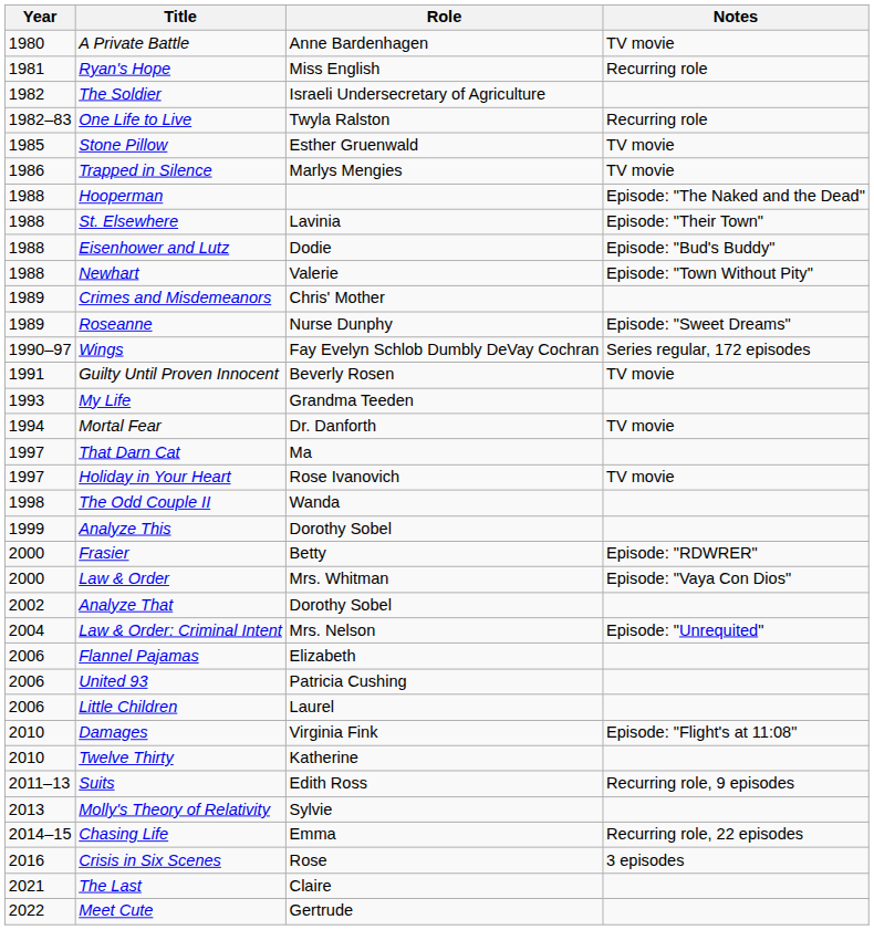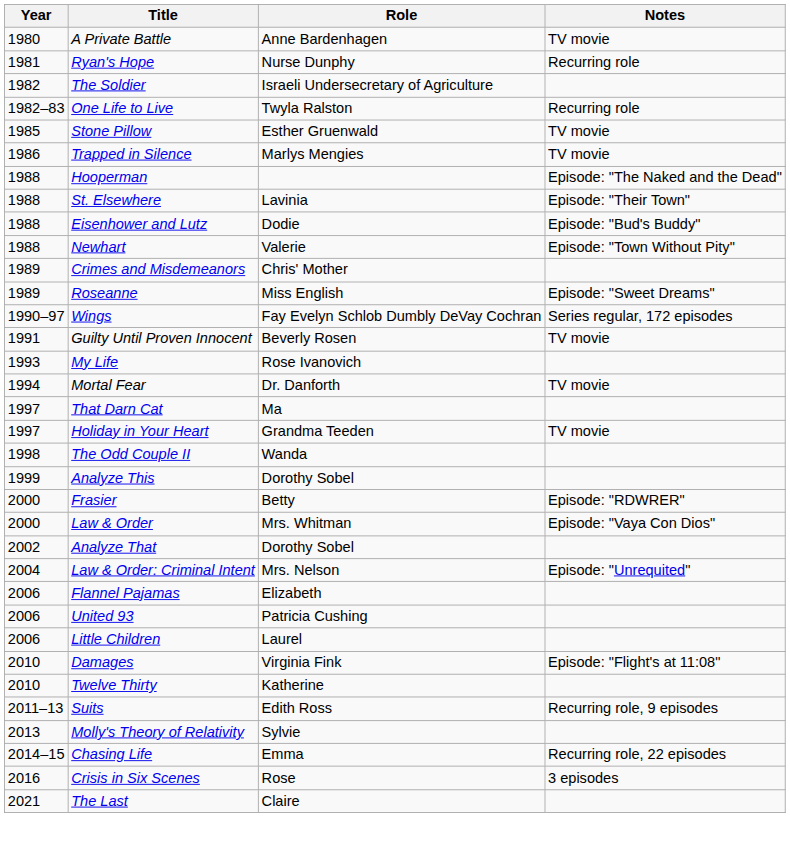 <table class="wikitable sortable">
 <tr>
 <th>Year</th>
 <th>Title</th>
 <th>Role</th>
 <th class="unsortable">Notes</th>
 </tr>
 <tr>
 <td>1980</td>
 <td><em>A Private Battle</em></td>
 <td>Anne Bardenhagen</td>
 <td>TV movie</td>
 </tr>
 <tr>
 <td>1981</td>
 <td><em><a href='#'>Ryan's Hope</a></em></td>
-<td>Miss English</td>
+<td>Nurse Dunphy</td>
 <td>Recurring role</td>
 </tr>
 <tr>
 <td>1982</td>
 <td><em><a href='#'>The Soldier</a></em></td>
 <td>Israeli Undersecretary of Agriculture</td>
 <td></td>
 </tr>
 <tr>
 <td>1982–83</td>
 <td><em><a href='#'>One Life to Live</a></em></td>
 <td>Twyla Ralston</td>
 <td>Recurring role</td>
 </tr>
 <tr>
 <td>1985</td>
 <td><em><a href='#'>Stone Pillow</a></em></td>
 <td>Esther Gruenwald</td>
 <td>TV movie</td>
 </tr>
 <tr>
 <td>1986</td>
 <td><em><a href='#'>Trapped in Silence</a></em></td>
 <td>Marlys Mengies</td>
 <td>TV movie</td>
 </tr>
 <tr>
 <td>1988</td>
 <td><em><a href='#'>Hooperman</a></em></td>
 <td></td>
 <td>Episode: "The Naked and the Dead"</td>
 </tr>
 <tr>
 <td>1988</td>
 <td><em><a href='#'>St. Elsewhere</a></em></td>
 <td>Lavinia</td>
 <td>Episode: "Their Town"</td>
 </tr>
 <tr>
 <td>1988</td>
 <td><em><a href='#'>Eisenhower and Lutz</a></em></td>
 <td>Dodie</td>
 <td>Episode: "Bud's Buddy"</td>
 </tr>
 <tr>
 <td>1988</td>
 <td><em><a href='#'>Newhart</a></em></td>
 <td>Valerie</td>
 <td>Episode: "Town Without Pity"</td>
 </tr>
 <tr>
 <td>1989</td>
 <td><em><a href='#'>Crimes and Misdemeanors</a></em></td>
 <td>Chris' Mother</td>
 <td></td>
 </tr>
 <tr>
 <td>1989</td>
 <td><em><a href='#'>Roseanne</a></em></td>
-<td>Nurse Dunphy</td>
+<td>Miss English</td>
 <td>Episode: "Sweet Dreams"</td>
 </tr>
 <tr>
 <td>1990–97</td>
 <td><em><a href='#'>Wings</a></em></td>
 <td>Fay Evelyn Schlob Dumbly DeVay Cochran</td>
 <td>Series regular, 172 episodes</td>
 </tr>
 <tr>
 <td>1991</td>
 <td><em>Guilty Until Proven Innocent</em></td>
 <td>Beverly Rosen</td>
 <td>TV movie</td>
 </tr>
 <tr>
 <td>1993</td>
 <td><em><a href='#'>My Life</a></em></td>
-<td>Grandma Teeden</td>
+<td>Rose Ivanovich</td>
 <td></td>
 </tr>
 <tr>
 <td>1994</td>
 <td><em>Mortal Fear</em></td>
 <td>Dr. Danforth</td>
 <td>TV movie</td>
 </tr>
 <tr>
 <td>1997</td>
 <td><em><a href='#'>That Darn Cat</a></em></td>
 <td>Ma</td>
 <td></td>
 </tr>
 <tr>
 <td>1997</td>
 <td><em><a href='#'>Holiday in Your Heart</a></em></td>
-<td>Rose Ivanovich</td>
+<td>Grandma Teeden</td>
 <td>TV movie</td>
 </tr>
 <tr>
 <td>1998</td>
 <td><em><a href='#'>The Odd Couple II</a></em></td>
 <td>Wanda</td>
 <td></td>
 </tr>
 <tr>
 <td>1999</td>
 <td><em><a href='#'>Analyze This</a></em></td>
 <td>Dorothy Sobel</td>
 <td></td>
 </tr>
 <tr>
 <td>2000</td>
 <td><em><a href='#'>Frasier</a></em></td>
 <td>Betty</td>
 <td>Episode: "RDWRER"</td>
 </tr>
 <tr>
 <td>2000</td>
 <td><em><a href='#'>Law & Order</a></em></td>
 <td>Mrs. Whitman</td>
 <td>Episode: "Vaya Con Dios"</td>
 </tr>
 <tr>
 <td>2002</td>
 <td><em><a href='#'>Analyze That</a></em></td>
 <td>Dorothy Sobel</td>
 <td></td>
 </tr>
 <tr>
 <td>2004</td>
 <td><em><a href='#'>Law & Order: Criminal Intent</a></em></td>
 <td>Mrs. Nelson</td>
 <td>Episode: "<a href='#'>Unrequited</a>"</td>
 </tr>
 <tr>
 <td>2006</td>
 <td><em><a href='#'>Flannel Pajamas</a></em></td>
 <td>Elizabeth</td>
 <td></td>
 </tr>
 <tr>
 <td>2006</td>
 <td><em><a href='#'>United 93</a></em></td>
 <td>Patricia Cushing</td>
 <td></td>
 </tr>
 <tr>
 <td>2006</td>
 <td><em><a href='#'>Little Children</a></em></td>
 <td>Laurel</td>
 <td></td>
 </tr>
 <tr>
 <td>2010</td>
 <td><em><a href='#'>Damages</a></em></td>
 <td>Virginia Fink</td>
 <td>Episode: "Flight's at 11:08"</td>
 </tr>
 <tr>
 <td>2010</td>
 <td><em><a href='#'>Twelve Thirty</a></em></td>
 <td>Katherine</td>
 <td></td>
 </tr>
 <tr>
 <td>2011–13</td>
 <td><em><a href='#'>Suits</a></em></td>
 <td>Edith Ross</td>
 <td>Recurring role, 9 episodes</td>
 </tr>
 <tr>
 <td>2013</td>
 <td><em><a href='#'>Molly's Theory of Relativity</a></em></td>
 <td>Sylvie</td>
 <td></td>
 </tr>
 <tr>
 <td>2014–15</td>
 <td><em><a href='#'>Chasing Life</a></em></td>
 <td>Emma</td>
 <td>Recurring role, 22 episodes</td>
 </tr>
 <tr>
 <td>2016</td>
 <td><em><a href='#'>Crisis in Six Scenes</a></em></td>
 <td>Rose</td>
 <td>3 episodes</td>
 </tr>
 <tr>
 <td>2021</td>
 <td><em><a href='#'>The Last</a></em></td>
 <td>Claire</td>
 <td></td>
 </tr>
-<tr>
-<td>2022</td>
-<td><em><a href='#'>Meet Cute</a></em></td>
-<td>Gertrude</td>
-<td></td>
-</tr>
 </table>
